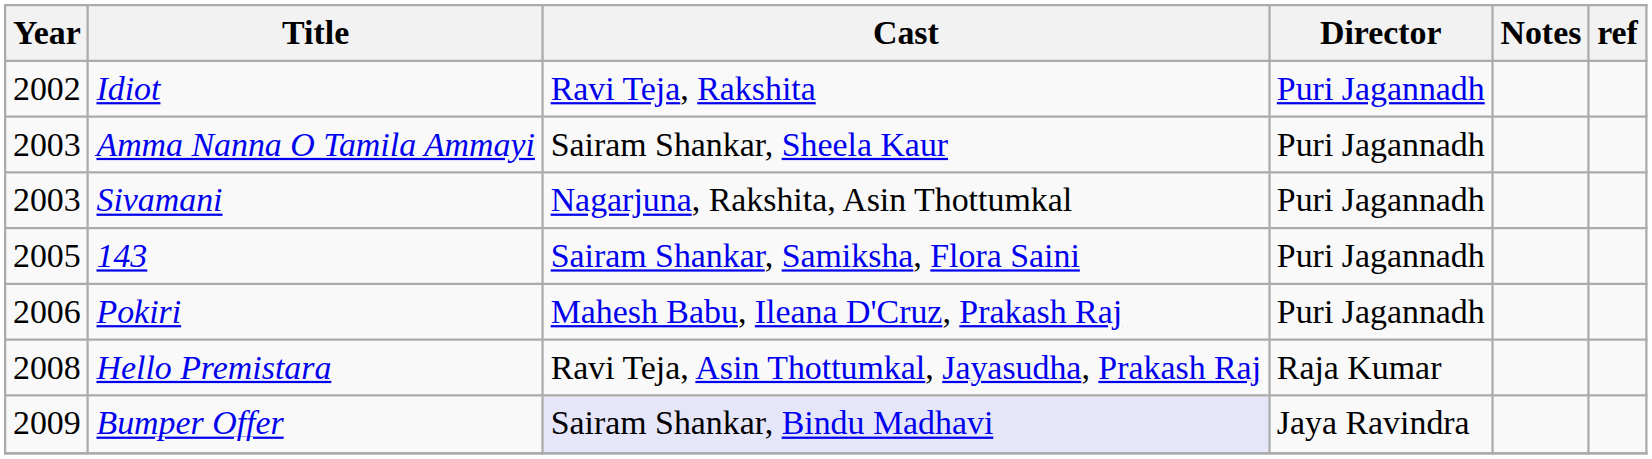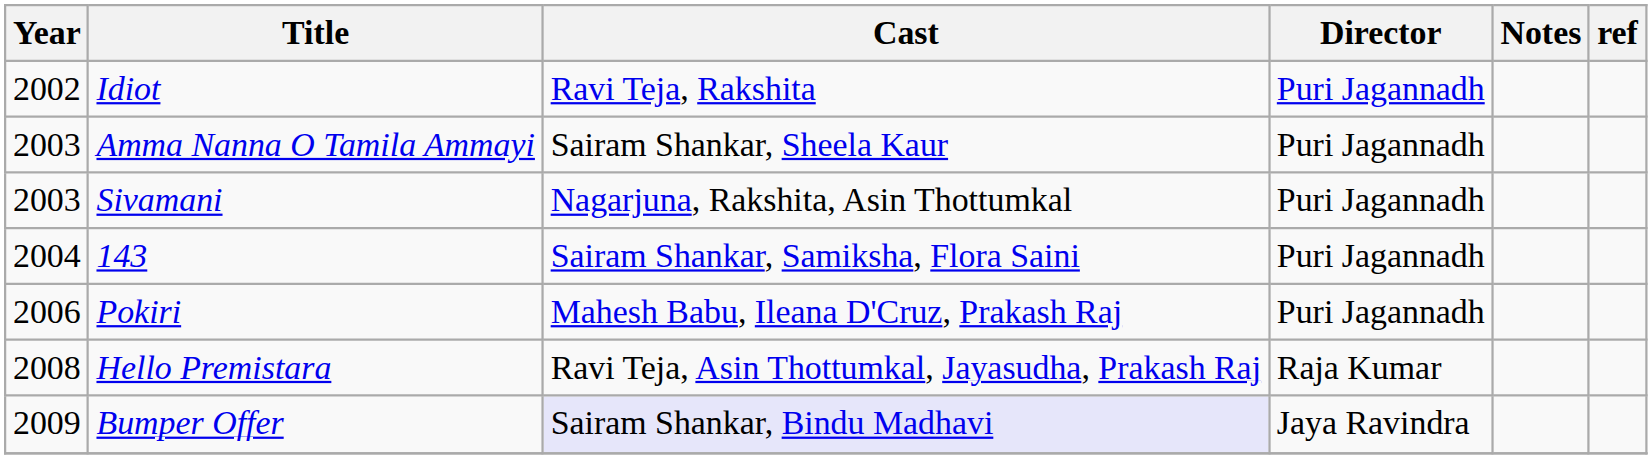 <table class="wikitable" style="font-size: 95%;">
 <tr>
 <th>Year</th>
 <th>Title</th>
 <th>Cast</th>
 <th>Director</th>
 <th>Notes</th>
 <th>ref</th>
 </tr>
 <tr>
 <td>2002</td>
 <td><em><a href='#'>Idiot</a></em></td>
 <td><a href='#'>Ravi Teja</a>, <a href='#'>Rakshita</a></td>
 <td><a href='#'>Puri Jagannadh</a></td>
 <td></td>
 <td></td>
 </tr>
 <tr>
 <td>2003</td>
 <td><em><a href='#'>Amma Nanna O Tamila Ammayi</a></em></td>
 <td>Sairam Shankar, <a href='#'>Sheela Kaur</a></td>
 <td>Puri Jagannadh</td>
 <td></td>
 <td></td>
 </tr>
 <tr>
 <td>2003</td>
 <td><em><a href='#'>Sivamani</a></em></td>
 <td><a href='#'>Nagarjuna</a>, Rakshita, Asin Thottumkal</td>
 <td>Puri Jagannadh</td>
 <td></td>
 <td></td>
 </tr>
 <tr>
-<td>2005</td>
+<td>2004</td>
 <td><em><a href='#'>143</a></em></td>
 <td><a href='#'>Sairam Shankar</a>, <a href='#'>Samiksha</a>, <a href='#'>Flora Saini</a></td>
 <td>Puri Jagannadh</td>
 <td></td>
 <td></td>
 </tr>
 <tr>
 <td>2006</td>
 <td><em><a href='#'>Pokiri</a></em></td>
 <td><a href='#'>Mahesh Babu</a>, <a href='#'>Ileana D'Cruz</a>, <a href='#'>Prakash Raj</a></td>
 <td>Puri Jagannadh</td>
 <td></td>
 <td></td>
 </tr>
 <tr>
 <td>2008</td>
 <td><em><a href='#'>Hello Premistara</a></em></td>
 <td>Ravi Teja, <a href='#'>Asin Thottumkal</a>, <a href='#'>Jayasudha</a>, <a href='#'>Prakash Raj</a></td>
 <td>Raja Kumar</td>
 <td></td>
 <td></td>
 </tr>
 <tr>
 <td>2009</td>
 <td><em><a href='#'>Bumper Offer</a></em></td>
 <td style="background: lavender;">Sairam Shankar, <a href='#'>Bindu Madhavi</a></td>
 <td>Jaya Ravindra</td>
 <td></td>
 <td></td>
 </tr>
 <tr>
 </tr>
 </table>
